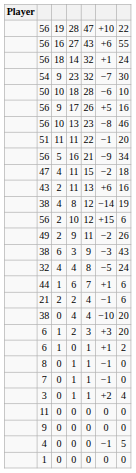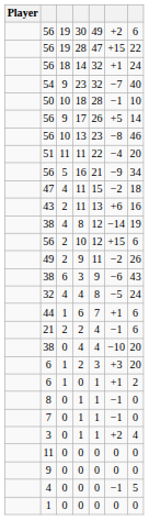 <table class="wikitable sortable" style="text-align:center;">
 <tr>
 <th>Player</th>
 <th></th>
 <th></th>
 <th></th>
 <th></th>
 <th data-sort-type="number"></th>
 <th></th>
 </tr>
 <tr>
 <td></td>
 <td>56</td>
 <td>19</td>
-<td>28</td>
-<td>47</td>
-<td>+10</td>
-<td>22</td>
+<td>30</td>
+<td>49</td>
+<td>+2</td>
+<td>6</td>
 </tr>
 <tr>
 <td></td>
 <td>56</td>
-<td>16</td>
-<td>27</td>
-<td>43</td>
-<td>+6</td>
-<td>55</td>
+<td>19</td>
+<td>28</td>
+<td>47</td>
+<td>+15</td>
+<td>22</td>
 </tr>
 <tr>
 <td></td>
 <td>56</td>
 <td>18</td>
 <td>14</td>
 <td>32</td>
 <td>+1</td>
 <td>24</td>
 </tr>
 <tr>
 <td></td>
 <td>54</td>
 <td>9</td>
 <td>23</td>
 <td>32</td>
 <td>−7</td>
-<td>30</td>
+<td>40</td>
 </tr>
 <tr>
 <td></td>
 <td>50</td>
 <td>10</td>
 <td>18</td>
 <td>28</td>
-<td>−6</td>
+<td>−1</td>
 <td>10</td>
 </tr>
 <tr>
 <td></td>
 <td>56</td>
 <td>9</td>
 <td>17</td>
 <td>26</td>
 <td>+5</td>
-<td>16</td>
+<td>14</td>
 </tr>
 <tr>
 <td></td>
 <td>56</td>
 <td>10</td>
 <td>13</td>
 <td>23</td>
 <td>−8</td>
 <td>46</td>
 </tr>
 <tr>
 <td></td>
 <td>51</td>
 <td>11</td>
 <td>11</td>
 <td>22</td>
-<td>−1</td>
+<td>−4</td>
 <td>20</td>
 </tr>
 <tr>
 <td></td>
 <td>56</td>
 <td>5</td>
 <td>16</td>
 <td>21</td>
 <td>−9</td>
 <td>34</td>
 </tr>
 <tr>
 <td></td>
 <td>47</td>
 <td>4</td>
 <td>11</td>
 <td>15</td>
 <td>−2</td>
 <td>18</td>
 </tr>
 <tr>
 <td></td>
 <td>43</td>
 <td>2</td>
 <td>11</td>
 <td>13</td>
 <td>+6</td>
 <td>16</td>
 </tr>
 <tr>
 <td></td>
 <td>38</td>
 <td>4</td>
 <td>8</td>
 <td>12</td>
 <td>−14</td>
 <td>19</td>
 </tr>
 <tr>
 <td></td>
 <td>56</td>
 <td>2</td>
 <td>10</td>
 <td>12</td>
 <td>+15</td>
 <td>6</td>
 </tr>
 <tr>
 <td></td>
 <td>49</td>
 <td>2</td>
 <td>9</td>
 <td>11</td>
 <td>−2</td>
 <td>26</td>
 </tr>
 <tr>
 <td></td>
 <td>38</td>
 <td>6</td>
 <td>3</td>
 <td>9</td>
-<td>−3</td>
+<td>−6</td>
 <td>43</td>
 </tr>
 <tr>
 <td></td>
 <td>32</td>
 <td>4</td>
 <td>4</td>
 <td>8</td>
 <td>−5</td>
 <td>24</td>
 </tr>
 <tr>
 <td></td>
 <td>44</td>
 <td>1</td>
 <td>6</td>
 <td>7</td>
 <td>+1</td>
 <td>6</td>
 </tr>
 <tr>
 <td></td>
 <td>21</td>
 <td>2</td>
 <td>2</td>
 <td>4</td>
 <td>−1</td>
 <td>6</td>
 </tr>
 <tr>
 <td></td>
 <td>38</td>
 <td>0</td>
 <td>4</td>
 <td>4</td>
 <td>−10</td>
 <td>20</td>
 </tr>
 <tr>
 <td></td>
 <td>6</td>
 <td>1</td>
 <td>2</td>
 <td>3</td>
 <td>+3</td>
 <td>20</td>
 </tr>
 <tr>
 <td></td>
 <td>6</td>
 <td>1</td>
 <td>0</td>
 <td>1</td>
 <td>+1</td>
 <td>2</td>
 </tr>
 <tr>
 <td></td>
 <td>8</td>
 <td>0</td>
 <td>1</td>
 <td>1</td>
 <td>−1</td>
 <td>0</td>
 </tr>
 <tr>
 <td></td>
 <td>7</td>
 <td>0</td>
 <td>1</td>
 <td>1</td>
 <td>−1</td>
 <td>0</td>
 </tr>
 <tr>
 <td></td>
 <td>3</td>
 <td>0</td>
 <td>1</td>
 <td>1</td>
 <td>+2</td>
 <td>4</td>
 </tr>
 <tr>
 <td></td>
 <td>11</td>
 <td>0</td>
 <td>0</td>
 <td>0</td>
 <td>0</td>
 <td>0</td>
 </tr>
 <tr>
 <td></td>
 <td>9</td>
 <td>0</td>
 <td>0</td>
 <td>0</td>
 <td>0</td>
 <td>0</td>
 </tr>
 <tr>
 <td></td>
 <td>4</td>
 <td>0</td>
 <td>0</td>
 <td>0</td>
 <td>−1</td>
 <td>5</td>
 </tr>
 <tr>
 <td></td>
 <td>1</td>
 <td>0</td>
 <td>0</td>
 <td>0</td>
 <td>0</td>
 <td>0</td>
 </tr>
 </table>
